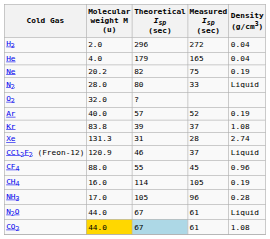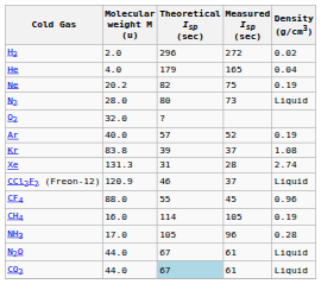 <table class="wikitable">
 <tr>
 <th>Cold Gas</th>
 <th>Molecular<br> weight M<br> (u)</th>
 <th>Theoretical<br> <em>I<sub>sp</sub></em><br> (sec)</th>
 <th>Measured<br> <em>I<sub>sp</sub></em><br> (sec)</th>
 <th>Density<br> (g/cm<sup>3</sup>)</th>
 </tr>
 <tr>
 <td><a href='#'>H<sub>2</sub></a></td>
 <td>2.0</td>
 <td>296</td>
 <td>272</td>
-<td>0.04</td>
+<td>0.02</td>
 </tr>
 <tr>
 <td><a href='#'>He</a></td>
 <td>4.0</td>
 <td>179</td>
 <td>165</td>
 <td>0.04</td>
 </tr>
 <tr>
 <td><a href='#'>Ne</a></td>
 <td>20.2</td>
 <td>82</td>
 <td>75</td>
 <td>0.19</td>
 </tr>
 <tr>
 <td><a href='#'>N<sub>2</sub></a></td>
 <td>28.0</td>
 <td>80</td>
-<td>33</td>
+<td>73</td>
 <td>Liquid</td>
 </tr>
 <tr>
 <td><a href='#'>O<sub>2</sub></a></td>
 <td>32.0</td>
 <td>?</td>
 <td></td>
 <td></td>
 </tr>
 <tr>
 <td><a href='#'>Ar</a></td>
 <td>40.0</td>
 <td>57</td>
 <td>52</td>
 <td>0.19</td>
 </tr>
 <tr>
 <td><a href='#'>Kr</a></td>
 <td>83.8</td>
 <td>39</td>
 <td>37</td>
 <td>1.08</td>
 </tr>
 <tr>
 <td><a href='#'>Xe</a></td>
 <td>131.3</td>
 <td>31</td>
 <td>28</td>
 <td>2.74</td>
 </tr>
 <tr>
 <td><a href='#'>CCl<sub>2</sub>F<sub>2</sub></a> (Freon-12)</td>
 <td>120.9</td>
 <td>46</td>
 <td>37</td>
 <td>Liquid</td>
 </tr>
 <tr>
 <td><a href='#'>CF<sub>4</sub></a></td>
 <td>88.0</td>
 <td>55</td>
 <td>45</td>
 <td>0.96</td>
 </tr>
 <tr>
 <td><a href='#'>CH<sub>4</sub></a></td>
 <td>16.0</td>
 <td>114</td>
 <td>105</td>
 <td>0.19</td>
 </tr>
 <tr>
 <td><a href='#'>NH<sub>3</sub></a></td>
 <td>17.0</td>
 <td>105</td>
 <td>96</td>
 <td>0.28</td>
 </tr>
 <tr>
 <td><a href='#'>N<sub>2</sub>O</a></td>
 <td>44.0</td>
 <td>67</td>
 <td>61</td>
 <td>Liquid</td>
 </tr>
 <tr>
 <td><a href='#'>CO<sub>2</sub></a></td>
-<td style="background: gold;">44.0</td>
+<td>44.0</td>
 <td style="background: lightblue;">67</td>
 <td>61</td>
-<td>1.08</td>
+<td>Liquid</td>
 </tr>
 <tr>
 </tr>
 </table>
